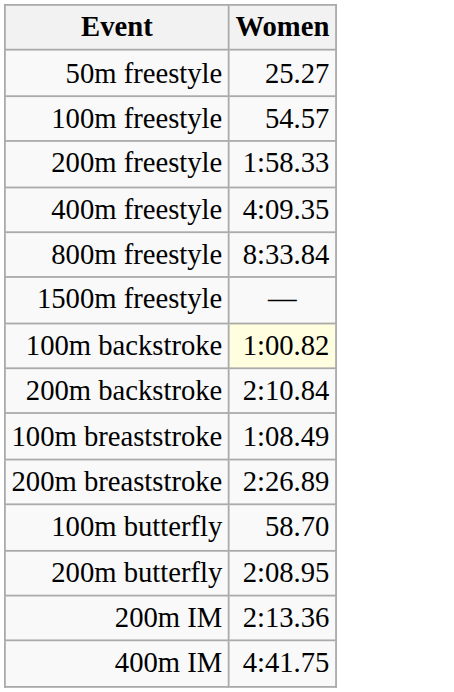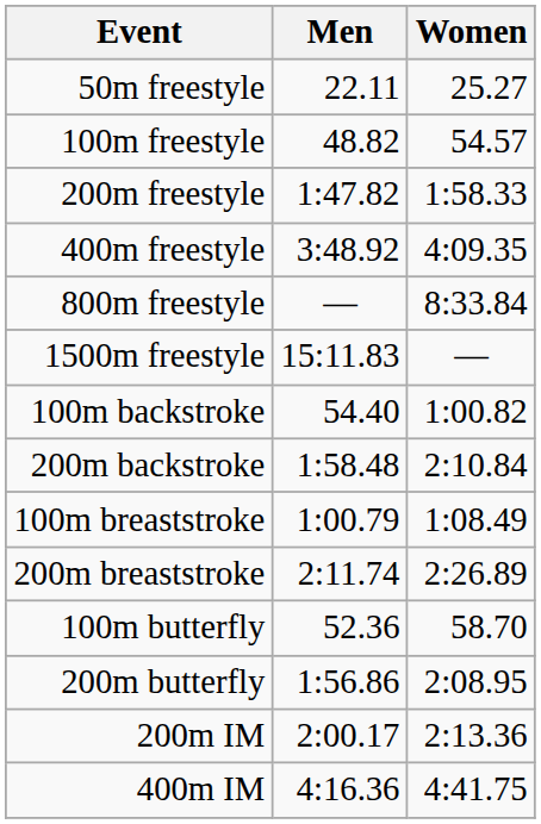 <table class="wikitable" style="text-align:right">
 <tr>
 <th>Event</th>
+<th>Men</th>
 <th>Women</th>
 </tr>
 <tr>
 <td>50m freestyle</td>
+<td>22.11</td>
 <td>25.27</td>
 </tr>
 <tr>
 <td>100m freestyle</td>
+<td>48.82</td>
 <td>54.57</td>
 </tr>
 <tr>
 <td>200m freestyle</td>
+<td>1:47.82</td>
 <td>1:58.33</td>
 </tr>
 <tr>
 <td>400m freestyle</td>
+<td>3:48.92</td>
 <td>4:09.35</td>
 </tr>
 <tr>
 <td>800m freestyle</td>
+<td align="center">—</td>
 <td>8:33.84</td>
 </tr>
 <tr>
 <td>1500m freestyle</td>
+<td>15:11.83</td>
 <td align="center">—</td>
 </tr>
 <tr>
 <td>100m backstroke</td>
-<td style="background: lightyellow;">1:00.82</td>
+<td>54.40</td>
+<td>1:00.82</td>
 </tr>
 <tr>
 <td>200m backstroke</td>
+<td>1:58.48</td>
 <td>2:10.84</td>
 </tr>
 <tr>
 <td>100m breaststroke</td>
+<td>1:00.79</td>
 <td>1:08.49</td>
 </tr>
 <tr>
 <td>200m breaststroke</td>
+<td>2:11.74</td>
 <td>2:26.89</td>
 </tr>
 <tr>
 <td>100m butterfly</td>
+<td>52.36</td>
 <td>58.70</td>
 </tr>
 <tr>
 <td>200m butterfly</td>
+<td>1:56.86</td>
 <td>2:08.95</td>
 </tr>
 <tr>
 <td>200m IM</td>
+<td>2:00.17</td>
 <td>2:13.36</td>
 </tr>
 <tr>
 <td>400m IM</td>
+<td>4:16.36</td>
 <td>4:41.75</td>
 </tr>
 </table>
